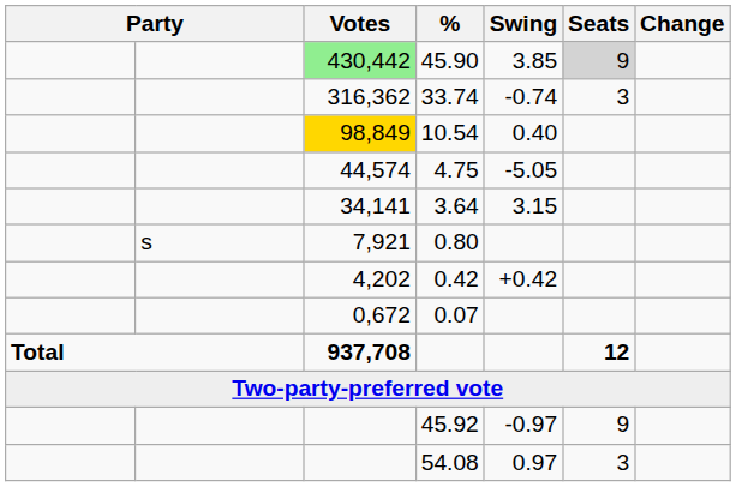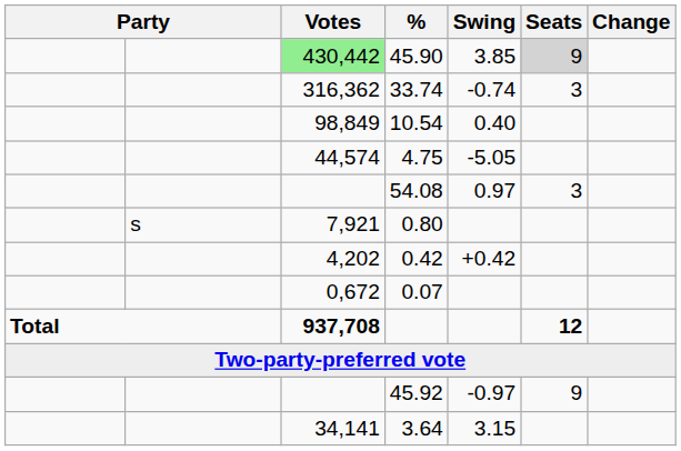 <table class="wikitable">
 <tr>
 <th style="width:200px" colspan=2><strong>Party</strong></th>
 <th style="width:70px; text-align:center;"><strong>Votes</strong></th>
 <th style="width:40px; text-align:center;"><strong>%</strong></th>
 <th style="width:40px; text-align:center;"><strong>Swing</strong></th>
 <th style="width:40px; text-align:center;"><strong>Seats</strong></th>
 <th style="width:40px; text-align:center;"><strong>Change</strong></th>
 </tr>
 <tr>
 <td> </td>
 <td></td>
 <td align=right style="background: lightgreen;">430,442</td>
 <td align=right>45.90</td>
 <td align=right>3.85</td>
 <td align=right style="background: lightgrey;">9</td>
 <td align=right></td>
 </tr>
 <tr>
 <td> </td>
 <td></td>
 <td align=right>316,362</td>
 <td align=right>33.74</td>
 <td align=right>-0.74</td>
 <td align=right>3</td>
 <td align=right></td>
 </tr>
 <tr>
 <td> </td>
 <td></td>
-<td align=right style="background: gold;">98,849</td>
+<td align=right>98,849</td>
 <td align=right>10.54</td>
 <td align=right>0.40</td>
 <td align=right></td>
 <td align=right></td>
 </tr>
 <tr>
 <td> </td>
 <td></td>
 <td align=right>44,574</td>
 <td align=right>4.75</td>
 <td align=right>-5.05</td>
 <td align=right></td>
 <td align=right></td>
 </tr>
 <tr>
 <td> </td>
 <td></td>
-<td align=right>34,141</td>
-<td align=right>3.64</td>
-<td align=right>3.15</td>
-<td align=right></td>
+<td align=right> </td>
+<td align=right>54.08</td>
+<td align=right>0.97</td>
+<td align=right>3</td>
 <td align=right></td>
 </tr>
 <tr>
 <td> </td>
 <td>s</td>
 <td align=right>7,921</td>
 <td align=right>0.80</td>
 <td align=right></td>
 <td align=right></td>
 <td align=right></td>
 </tr>
 <tr>
 <td> </td>
 <td></td>
 <td align=right>4,202</td>
 <td align=right>0.42</td>
 <td align=right>+0.42</td>
 <td align=right></td>
 <td align=right></td>
 </tr>
 <tr>
 <td> </td>
 <td></td>
 <td align=right>0,672</td>
 <td align=right>0.07</td>
 <td align=right></td>
 <td align=right></td>
 <td align=right></td>
 </tr>
 <tr>
 <td colspan="2" align="left"><strong>Total</strong></td>
 <td align=right><strong>937,708</strong></td>
 <td align=right></td>
 <td align=right></td>
 <td align=right><strong>12</strong></td>
 <td align=right></td>
 </tr>
 <tr>
 <td colspan="7" style="text-align:center; background:#eee;"><strong><a href='#'>Two-party-preferred vote</a></strong></td>
 </tr>
 <tr>
 <td> </td>
 <td></td>
 <td align=center></td>
 <td align=right>45.92</td>
 <td align=right>-0.97</td>
 <td align=right>9</td>
 <td align=right></td>
 </tr>
 <tr>
 <td> </td>
 <td></td>
-<td align=right> </td>
-<td align=right>54.08</td>
-<td align=right>0.97</td>
-<td align=right>3</td>
+<td align=right>34,141</td>
+<td align=right>3.64</td>
+<td align=right>3.15</td>
+<td align=right></td>
 <td align=right></td>
 </tr>
 </table>
